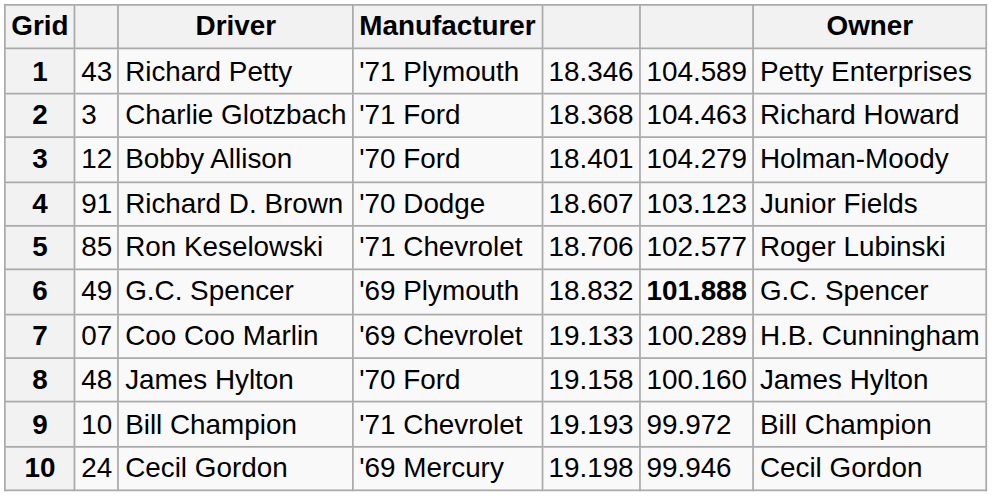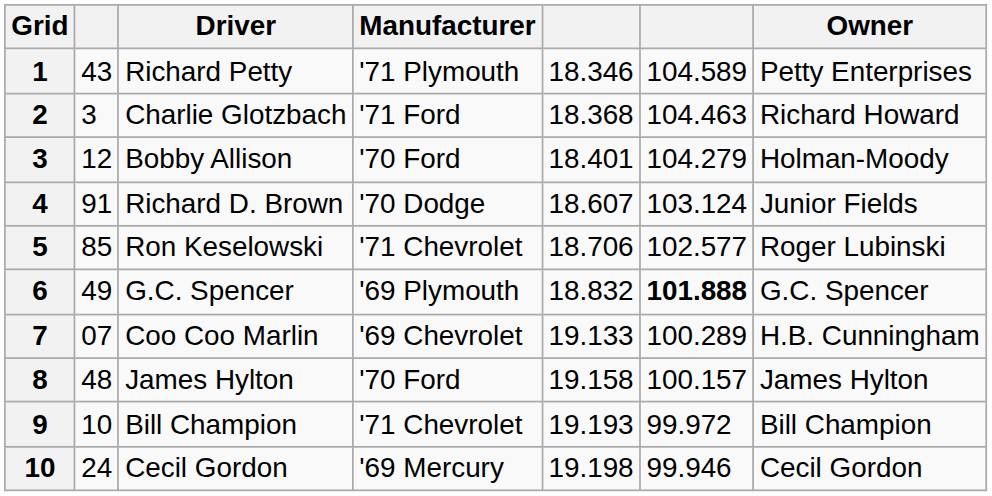 <table class="wikitable">
 <tr>
 <th>Grid</th>
 <th></th>
 <th>Driver</th>
 <th>Manufacturer</th>
 <th></th>
 <th></th>
 <th>Owner</th>
 </tr>
 <tr>
 <th>1</th>
 <td>43</td>
 <td>Richard Petty</td>
 <td>'71 Plymouth</td>
 <td>18.346</td>
 <td>104.589</td>
 <td>Petty Enterprises</td>
 </tr>
 <tr>
 <th>2</th>
 <td>3</td>
 <td>Charlie Glotzbach</td>
 <td>'71 Ford</td>
 <td>18.368</td>
 <td>104.463</td>
 <td>Richard Howard</td>
 </tr>
 <tr>
 <th>3</th>
 <td>12</td>
 <td>Bobby Allison</td>
 <td>'70 Ford</td>
 <td>18.401</td>
 <td>104.279</td>
 <td>Holman-Moody</td>
 </tr>
 <tr>
 <th>4</th>
 <td>91</td>
 <td>Richard D. Brown</td>
 <td>'70 Dodge</td>
 <td>18.607</td>
-<td>103.123</td>
+<td>103.124</td>
 <td>Junior Fields</td>
 </tr>
 <tr>
 <th>5</th>
 <td>85</td>
 <td>Ron Keselowski</td>
 <td>'71 Chevrolet</td>
 <td>18.706</td>
 <td>102.577</td>
 <td>Roger Lubinski</td>
 </tr>
 <tr>
 <th>6</th>
 <td>49</td>
 <td>G.C. Spencer</td>
 <td>'69 Plymouth</td>
 <td>18.832</td>
 <td><strong>101.888</strong></td>
 <td>G.C. Spencer</td>
 </tr>
 <tr>
 <th>7</th>
 <td>07</td>
 <td>Coo Coo Marlin</td>
 <td>'69 Chevrolet</td>
 <td>19.133</td>
 <td>100.289</td>
 <td>H.B. Cunningham</td>
 </tr>
 <tr>
 <th>8</th>
 <td>48</td>
 <td>James Hylton</td>
 <td>'70 Ford</td>
 <td>19.158</td>
-<td>100.160</td>
+<td>100.157</td>
 <td>James Hylton</td>
 </tr>
 <tr>
 <th>9</th>
 <td>10</td>
 <td>Bill Champion</td>
 <td>'71 Chevrolet</td>
 <td>19.193</td>
 <td>99.972</td>
 <td>Bill Champion</td>
 </tr>
 <tr>
 <th>10</th>
 <td>24</td>
 <td>Cecil Gordon</td>
 <td>'69 Mercury</td>
 <td>19.198</td>
 <td>99.946</td>
 <td>Cecil Gordon</td>
 </tr>
 </table>
